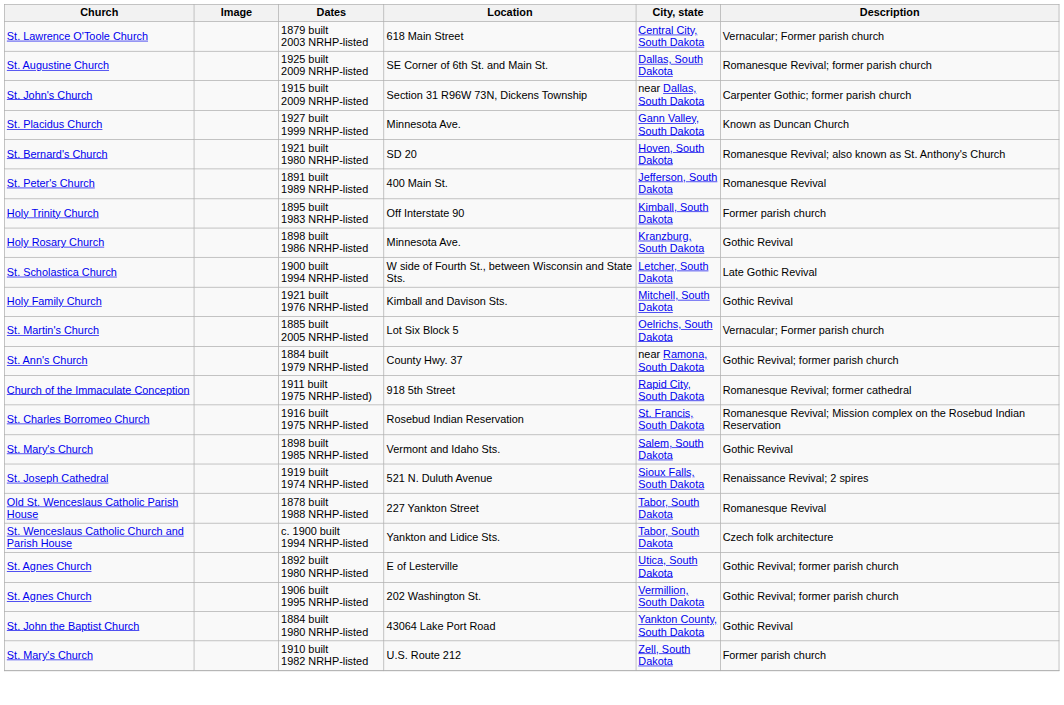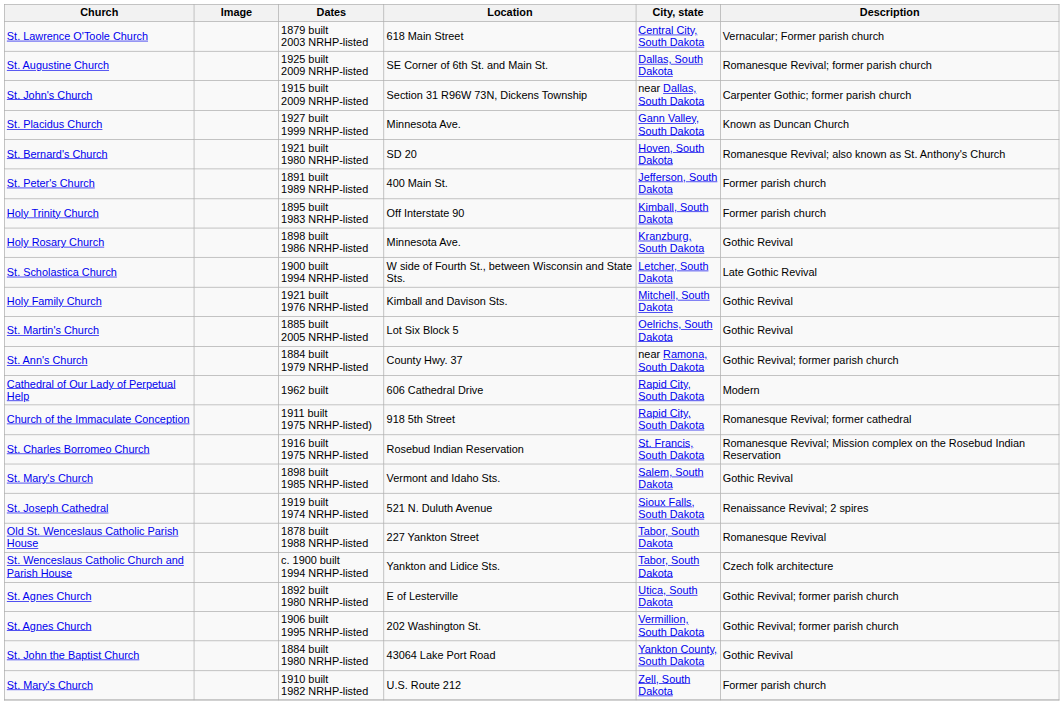 <table class="wikitable sortable" style="width:98%">
 <tr>
 <th width = 18%><strong>Church</strong></th>
 <th width = 8% class="unsortable"><strong>Image</strong></th>
 <th width = 10%><strong>Dates</strong></th>
 <th><strong>Location</strong></th>
 <th width = 8%><strong>City, state</strong></th>
 <th class="unsortable"><strong>Description</strong></th>
 </tr>
 <tr>
 <td><a href='#'>St. Lawrence O'Toole Church</a></td>
 <td></td>
 <td>1879 built<br>2003 NRHP-listed</td>
 <td>618 Main Street<br><small></small></td>
 <td><a href='#'>Central City, South Dakota</a></td>
 <td>Vernacular; Former parish church</td>
 </tr>
 <tr>
 <td><a href='#'>St. Augustine Church</a></td>
 <td></td>
 <td>1925 built<br>2009 NRHP-listed</td>
 <td>SE Corner of 6th St. and Main St.<br><small></small></td>
 <td><a href='#'>Dallas, South Dakota</a></td>
 <td>Romanesque Revival; former parish church</td>
 </tr>
 <tr>
 <td><a href='#'>St. John's Church</a></td>
 <td></td>
 <td>1915 built<br>2009 NRHP-listed</td>
 <td>Section 31 R96W 73N, Dickens Township<br><small></small></td>
 <td>near <a href='#'>Dallas, South Dakota</a></td>
 <td>Carpenter Gothic; former parish church</td>
 </tr>
 <tr>
 <td><a href='#'>St. Placidus Church</a></td>
 <td></td>
 <td>1927 built<br>1999 NRHP-listed</td>
 <td>Minnesota Ave.<br><small></small></td>
 <td><a href='#'>Gann Valley, South Dakota</a></td>
 <td>Known as Duncan Church</td>
 </tr>
 <tr>
 <td><a href='#'>St. Bernard's Church</a></td>
 <td></td>
 <td>1921 built<br>1980 NRHP-listed</td>
 <td>SD 20<br><small></small></td>
 <td><a href='#'>Hoven, South Dakota</a></td>
 <td>Romanesque Revival; also known as St. Anthony's Church</td>
 </tr>
 <tr>
 <td><a href='#'>St. Peter's Church</a></td>
 <td></td>
 <td>1891 built<br>1989 NRHP-listed</td>
 <td>400 Main St.<br><small></small></td>
 <td><a href='#'>Jefferson, South Dakota</a></td>
-<td>Romanesque Revival</td>
+<td>Former parish church</td>
 </tr>
 <tr>
 <td><a href='#'>Holy Trinity Church</a></td>
 <td></td>
 <td>1895 built<br>1983 NRHP-listed</td>
 <td>Off Interstate 90<br><small></small></td>
 <td><a href='#'>Kimball, South Dakota</a></td>
 <td>Former parish church</td>
 </tr>
 <tr>
 <td><a href='#'>Holy Rosary Church</a></td>
 <td></td>
 <td>1898 built<br>1986 NRHP-listed</td>
 <td>Minnesota Ave.<br><small></small></td>
 <td><a href='#'>Kranzburg, South Dakota</a></td>
 <td>Gothic Revival</td>
 </tr>
 <tr>
 <td><a href='#'>St. Scholastica Church</a></td>
 <td></td>
 <td>1900 built<br>1994 NRHP-listed</td>
 <td>W side of Fourth St., between Wisconsin and State Sts.<br><small></small></td>
 <td><a href='#'>Letcher, South Dakota</a></td>
 <td>Late Gothic Revival</td>
 </tr>
 <tr>
 <td><a href='#'>Holy Family Church</a></td>
 <td></td>
 <td>1921 built<br>1976 NRHP-listed</td>
 <td>Kimball and Davison Sts.<br><small></small></td>
 <td><a href='#'>Mitchell, South Dakota</a></td>
 <td>Gothic Revival</td>
 </tr>
 <tr>
 <td><a href='#'>St. Martin's Church</a></td>
 <td></td>
 <td>1885 built<br>2005 NRHP-listed</td>
 <td>Lot Six Block 5<br><small></small></td>
 <td><a href='#'>Oelrichs, South Dakota</a></td>
-<td>Vernacular; Former parish church</td>
+<td>Gothic Revival</td>
 </tr>
 <tr>
 <td><a href='#'>St. Ann's Church</a></td>
 <td></td>
 <td>1884 built<br>1979 NRHP-listed</td>
 <td>County Hwy. 37<br><small></small></td>
 <td>near <a href='#'>Ramona, South Dakota</a></td>
 <td>Gothic Revival; former parish church</td>
+</tr>
+<tr>
+<td><a href='#'>Cathedral of Our Lady of Perpetual Help</a></td>
+<td></td>
+<td>1962 built</td>
+<td>606 Cathedral Drive<br><small></small></td>
+<td><a href='#'>Rapid City, South Dakota</a></td>
+<td>Modern</td>
 </tr>
 <tr>
 <td><a href='#'>Church of the Immaculate Conception</a></td>
 <td></td>
 <td>1911 built<br>1975 NRHP-listed)</td>
 <td>918 5th Street<br><small></small></td>
 <td><a href='#'>Rapid City, South Dakota</a></td>
 <td>Romanesque Revival; former cathedral</td>
 </tr>
 <tr>
 <td><a href='#'>St. Charles Borromeo Church</a></td>
 <td></td>
 <td>1916 built<br>1975 NRHP-listed</td>
 <td>Rosebud Indian Reservation<br><small></small></td>
 <td><a href='#'>St. Francis, South Dakota</a></td>
 <td>Romanesque Revival; Mission complex on the Rosebud Indian Reservation</td>
 </tr>
 <tr>
 <td><a href='#'>St. Mary's Church</a></td>
 <td></td>
 <td>1898 built<br>1985 NRHP-listed</td>
 <td>Vermont and Idaho Sts.<br><small></small></td>
 <td><a href='#'>Salem, South Dakota</a></td>
 <td>Gothic Revival</td>
 </tr>
 <tr>
 <td><a href='#'>St. Joseph Cathedral</a></td>
 <td></td>
 <td>1919 built<br>1974 NRHP-listed</td>
 <td>521 N. Duluth Avenue<br><small></small></td>
 <td><a href='#'>Sioux Falls, South Dakota</a></td>
 <td>Renaissance Revival; 2 spires</td>
 </tr>
 <tr>
 <td><a href='#'>Old St. Wenceslaus Catholic Parish House</a></td>
 <td></td>
 <td>1878 built<br>1988 NRHP-listed</td>
 <td>227 Yankton Street<br><small></small></td>
 <td><a href='#'>Tabor, South Dakota</a></td>
 <td>Romanesque Revival</td>
 </tr>
 <tr>
 <td><a href='#'>St. Wenceslaus Catholic Church and Parish House</a></td>
 <td></td>
 <td>c. 1900 built<br>1994 NRHP-listed</td>
 <td>Yankton and Lidice Sts.<br><small></small></td>
 <td><a href='#'>Tabor, South Dakota</a></td>
 <td>Czech folk architecture</td>
 </tr>
 <tr>
 <td><a href='#'>St. Agnes Church</a></td>
 <td></td>
 <td>1892 built<br>1980 NRHP-listed</td>
 <td>E of Lesterville<br><small></small></td>
 <td><a href='#'>Utica, South Dakota</a></td>
 <td>Gothic Revival; former parish church</td>
 </tr>
 <tr>
 <td><a href='#'>St. Agnes Church</a></td>
 <td></td>
 <td>1906 built<br>1995 NRHP-listed</td>
 <td>202 Washington St.<br><small></small></td>
 <td><a href='#'>Vermillion, South Dakota</a></td>
 <td>Gothic Revival; former parish church</td>
 </tr>
 <tr>
 <td><a href='#'>St. John the Baptist Church</a></td>
 <td></td>
 <td>1884 built<br>1980 NRHP-listed</td>
 <td>43064 Lake Port Road<br><small></small></td>
 <td><a href='#'>Yankton County, South Dakota</a></td>
 <td>Gothic Revival</td>
 </tr>
 <tr>
 <td><a href='#'>St. Mary's Church</a></td>
 <td></td>
 <td>1910 built<br>1982 NRHP-listed</td>
 <td>U.S. Route 212<br><small></small></td>
 <td><a href='#'>Zell, South Dakota</a></td>
 <td>Former parish church</td>
 </tr>
 <tr>
 </tr>
 </table>
